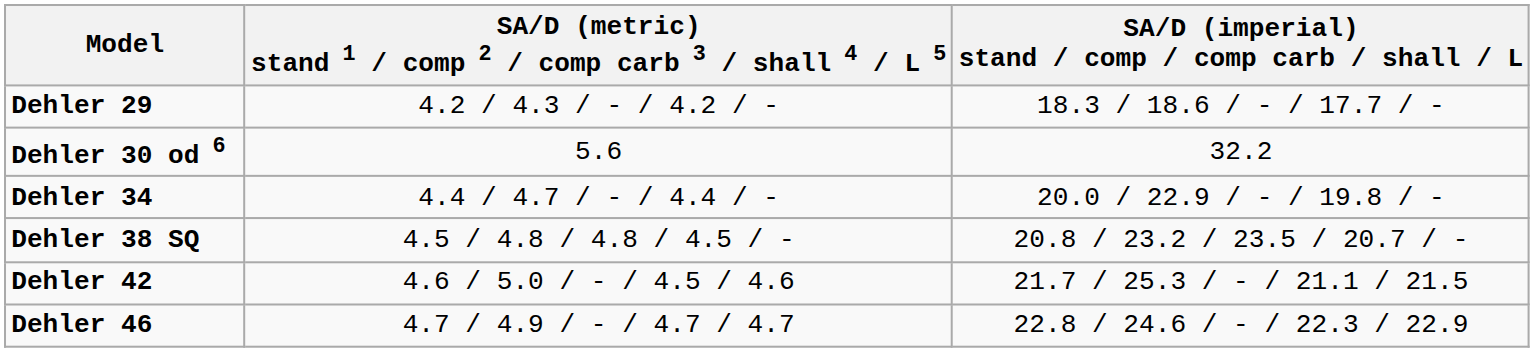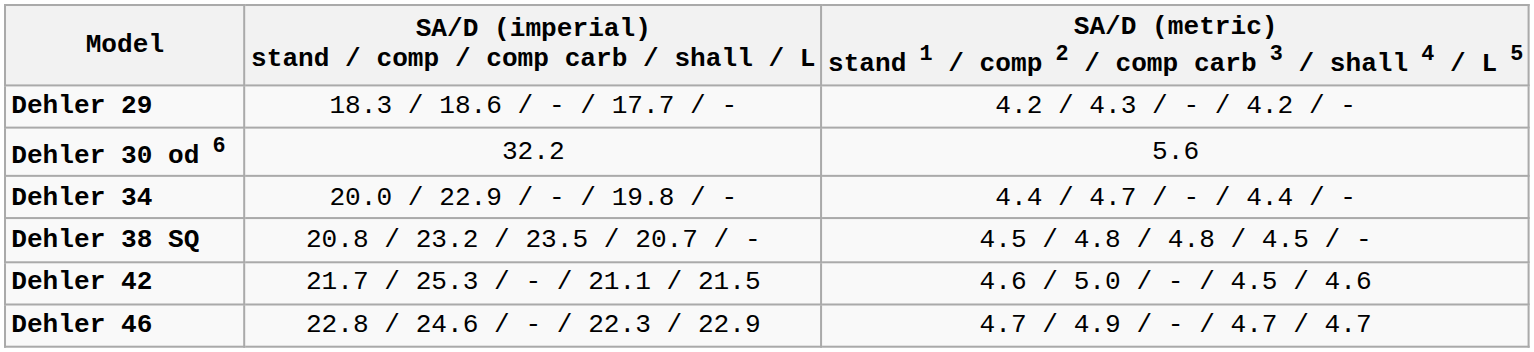 <table class="wikitable" style="text-align:center;">
 <tr>
 <th>Model</th>
+<th>SA/D (imperial)<br>stand / comp / comp carb / shall / L</th>
 <th>SA/D (metric)<br>stand<sup> 1</sup> / comp<sup> 2</sup> / comp carb<sup> 3</sup> / shall<sup> 4</sup> / L<sup> 5</sup></th>
-<th>SA/D (imperial)<br>stand / comp / comp carb / shall / L</th>
 </tr>
 <tr>
 <td style="text-align: left"><strong>Dehler 29</strong></td>
+<td>18.3 / 18.6 / - / 17.7 / -</td>
 <td>4.2 / 4.3 / - / 4.2 / -</td>
-<td>18.3 / 18.6 / - / 17.7 / -</td>
 </tr>
 <tr>
 <td style="text-align: left"><strong>Dehler 30 od<sup> 6 </sup></strong></td>
+<td>32.2</td>
 <td>5.6</td>
-<td>32.2</td>
 </tr>
 <tr>
 <td style="text-align: left"><strong>Dehler 34</strong></td>
+<td>20.0 / 22.9 / - / 19.8 / -</td>
 <td>4.4 / 4.7 / - / 4.4 / -</td>
-<td>20.0 / 22.9 / - / 19.8 / -</td>
 </tr>
 <tr>
 <td style="text-align: left"><strong>Dehler 38 SQ</strong></td>
+<td>20.8 / 23.2 / 23.5 / 20.7 / -</td>
 <td>4.5 / 4.8 / 4.8 / 4.5 / -</td>
-<td>20.8 / 23.2 / 23.5 / 20.7 / -</td>
 </tr>
 <tr>
 <td style="text-align: left"><strong>Dehler 42</strong></td>
+<td>21.7 / 25.3 / - / 21.1 / 21.5</td>
 <td>4.6 / 5.0 / - / 4.5 / 4.6</td>
-<td>21.7 / 25.3 / - / 21.1 / 21.5</td>
 </tr>
 <tr>
 <td style="text-align: left"><strong>Dehler 46</strong></td>
+<td>22.8 / 24.6 / - / 22.3 / 22.9</td>
 <td>4.7 / 4.9 / - / 4.7 / 4.7</td>
-<td>22.8 / 24.6 / - / 22.3 / 22.9</td>
 </tr>
 </table>
